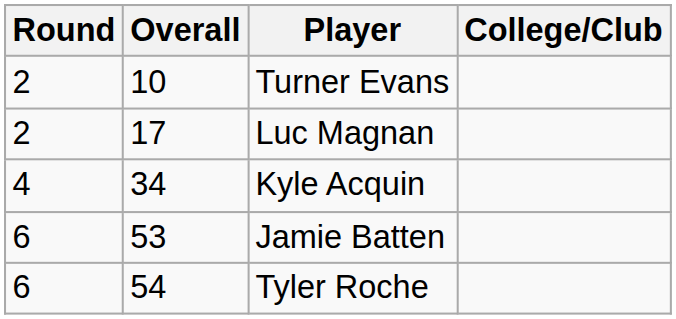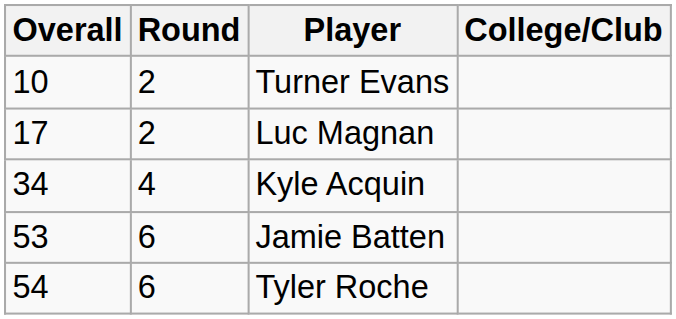 <table class="wikitable">
 <tr>
+<th>Overall</th>
 <th>Round</th>
-<th>Overall</th>
 <th>Player</th>
 <th>College/Club</th>
 </tr>
 <tr>
+<td>10</td>
 <td>2</td>
-<td>10</td>
 <td>Turner Evans</td>
 <td></td>
 </tr>
 <tr>
+<td>17</td>
 <td>2</td>
-<td>17</td>
 <td>Luc Magnan</td>
 <td></td>
 </tr>
 <tr>
+<td>34</td>
 <td>4</td>
-<td>34</td>
 <td>Kyle Acquin</td>
 <td></td>
 </tr>
 <tr>
+<td>53</td>
 <td>6</td>
-<td>53</td>
 <td>Jamie Batten</td>
 <td></td>
 </tr>
 <tr>
+<td>54</td>
 <td>6</td>
-<td>54</td>
 <td>Tyler Roche</td>
 <td></td>
 </tr>
 </table>
